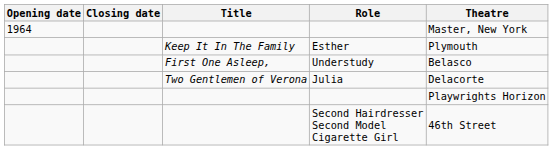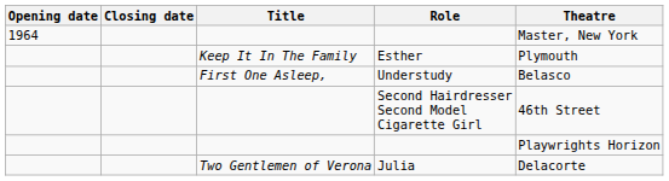 <table class="wikitable sortable">
 <tr>
 <th scope="col">Opening date</th>
 <th scope="col">Closing date</th>
 <th scope="col">Title</th>
 <th scope="col">Role</th>
 <th scope="col">Theatre</th>
 </tr>
 <tr>
 <td>1964</td>
 <td></td>
 <td><em></em></td>
 <td></td>
 <td>Master, New York</td>
 </tr>
 <tr>
 <td></td>
 <td></td>
 <td><em>Keep It In The Family</em></td>
 <td>Esther</td>
 <td>Plymouth</td>
 </tr>
 <tr>
 <td></td>
 <td></td>
 <td><em>First One Asleep, </em></td>
 <td>Understudy</td>
 <td>Belasco</td>
 </tr>
 <tr>
 <td></td>
 <td></td>
-<td><em>Two Gentlemen of Verona</em></td>
-<td>Julia</td>
-<td>Delacorte</td>
+<td><em></em></td>
+<td>Second Hairdresser<br>Second Model<br>Cigarette Girl</td>
+<td>46th Street</td>
 </tr>
 <tr>
 <td></td>
 <td></td>
 <td><em></em></td>
 <td></td>
 <td>Playwrights Horizon</td>
 </tr>
 <tr>
 <td></td>
 <td></td>
-<td><em></em></td>
-<td>Second Hairdresser<br>Second Model<br>Cigarette Girl</td>
-<td>46th Street</td>
+<td><em>Two Gentlemen of Verona</em></td>
+<td>Julia</td>
+<td>Delacorte</td>
 </tr>
 </table>
